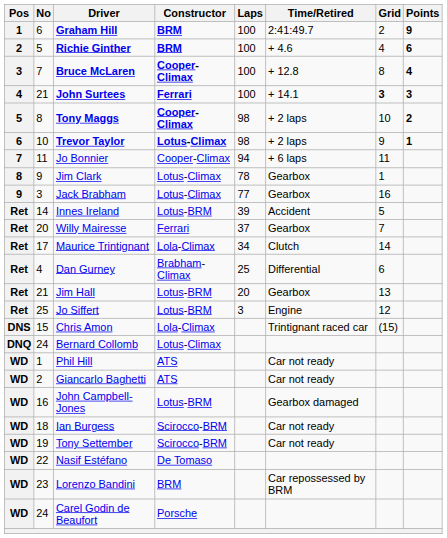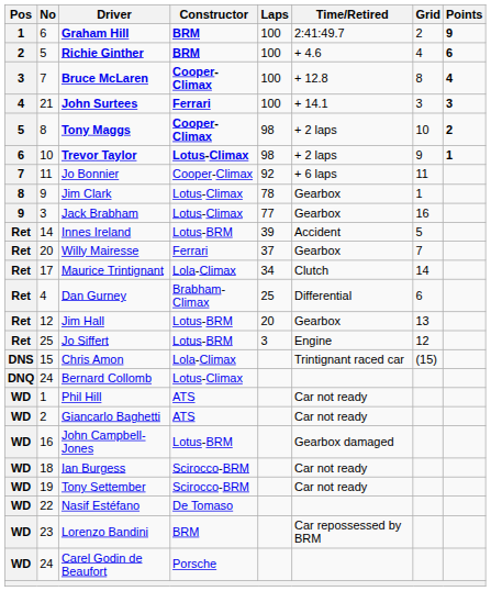 <table class="wikitable" style="font-size: 95%">
 <tr>
 <th>Pos</th>
 <th>No</th>
 <th>Driver</th>
 <th>Constructor</th>
 <th>Laps</th>
 <th>Time/Retired</th>
 <th>Grid</th>
 <th>Points</th>
 </tr>
 <tr>
 <th>1</th>
 <td>6</td>
 <td> <strong><a href='#'>Graham Hill</a></strong></td>
 <td><strong><a href='#'>BRM</a></strong></td>
 <td>100</td>
 <td>2:41:49.7</td>
 <td>2</td>
 <td><strong>9</strong></td>
 </tr>
 <tr>
 <th>2</th>
 <td>5</td>
 <td> <strong><a href='#'>Richie Ginther</a></strong></td>
 <td><strong><a href='#'>BRM</a></strong></td>
 <td>100</td>
 <td>+ 4.6</td>
 <td>4</td>
 <td><strong>6</strong></td>
 </tr>
 <tr>
 <th>3</th>
 <td>7</td>
 <td> <strong><a href='#'>Bruce McLaren</a></strong></td>
 <td><strong><a href='#'>Cooper</a>-<a href='#'>Climax</a></strong></td>
 <td>100</td>
 <td>+ 12.8</td>
 <td>8</td>
 <td><strong>4</strong></td>
 </tr>
 <tr>
 <th>4</th>
 <td>21</td>
 <td> <strong><a href='#'>John Surtees</a></strong></td>
 <td><strong><a href='#'>Ferrari</a></strong></td>
 <td>100</td>
 <td>+ 14.1</td>
-<td><strong>3</strong></td>
+<td>3</td>
 <td><strong>3</strong></td>
 </tr>
 <tr>
 <th>5</th>
 <td>8</td>
 <td> <strong><a href='#'>Tony Maggs</a></strong></td>
 <td><strong><a href='#'>Cooper</a>-<a href='#'>Climax</a></strong></td>
 <td>98</td>
 <td>+ 2 laps</td>
 <td>10</td>
 <td><strong>2</strong></td>
 </tr>
 <tr>
 <th>6</th>
 <td>10</td>
 <td> <strong><a href='#'>Trevor Taylor</a></strong></td>
 <td><strong><a href='#'>Lotus</a>-<a href='#'>Climax</a></strong></td>
 <td>98</td>
 <td>+ 2 laps</td>
 <td>9</td>
 <td><strong>1</strong></td>
 </tr>
 <tr>
 <th>7</th>
 <td>11</td>
 <td> <a href='#'>Jo Bonnier</a></td>
 <td><a href='#'>Cooper</a>-<a href='#'>Climax</a></td>
-<td>94</td>
+<td>92</td>
 <td>+ 6 laps</td>
 <td>11</td>
 <td></td>
 </tr>
 <tr>
 <th>8</th>
 <td>9</td>
 <td> <a href='#'>Jim Clark</a></td>
 <td><a href='#'>Lotus</a>-<a href='#'>Climax</a></td>
 <td>78</td>
 <td>Gearbox</td>
 <td>1</td>
 <td></td>
 </tr>
 <tr>
 <th>9</th>
 <td>3</td>
 <td> <a href='#'>Jack Brabham</a></td>
 <td><a href='#'>Lotus</a>-<a href='#'>Climax</a></td>
 <td>77</td>
 <td>Gearbox</td>
 <td>16</td>
 <td></td>
 </tr>
 <tr>
 <th>Ret</th>
 <td>14</td>
 <td> <a href='#'>Innes Ireland</a></td>
 <td><a href='#'>Lotus</a>-<a href='#'>BRM</a></td>
 <td>39</td>
 <td>Accident</td>
 <td>5</td>
 <td></td>
 </tr>
 <tr>
 <th>Ret</th>
 <td>20</td>
 <td> <a href='#'>Willy Mairesse</a></td>
 <td><a href='#'>Ferrari</a></td>
 <td>37</td>
 <td>Gearbox</td>
 <td>7</td>
 <td></td>
 </tr>
 <tr>
 <th>Ret</th>
 <td>17</td>
 <td> <a href='#'>Maurice Trintignant</a></td>
 <td><a href='#'>Lola</a>-<a href='#'>Climax</a></td>
 <td>34</td>
 <td>Clutch</td>
 <td>14</td>
 <td></td>
 </tr>
 <tr>
 <th>Ret</th>
 <td>4</td>
 <td> <a href='#'>Dan Gurney</a></td>
 <td><a href='#'>Brabham</a>-<a href='#'>Climax</a></td>
 <td>25</td>
 <td>Differential</td>
 <td>6</td>
 <td></td>
 </tr>
 <tr>
 <th>Ret</th>
-<td>21</td>
+<td>12</td>
 <td> <a href='#'>Jim Hall</a></td>
 <td><a href='#'>Lotus</a>-<a href='#'>BRM</a></td>
 <td>20</td>
 <td>Gearbox</td>
 <td>13</td>
 <td></td>
 </tr>
 <tr>
 <th>Ret</th>
 <td>25</td>
 <td> <a href='#'>Jo Siffert</a></td>
 <td><a href='#'>Lotus</a>-<a href='#'>BRM</a></td>
 <td>3</td>
 <td>Engine</td>
 <td>12</td>
 <td></td>
 </tr>
 <tr>
 <th>DNS</th>
 <td>15</td>
 <td> <a href='#'>Chris Amon</a></td>
 <td><a href='#'>Lola</a>-<a href='#'>Climax</a></td>
 <td></td>
 <td>Trintignant raced car</td>
 <td>(15)</td>
 <td></td>
 </tr>
 <tr>
 <th>DNQ</th>
 <td>24</td>
 <td> <a href='#'>Bernard Collomb</a></td>
 <td><a href='#'>Lotus</a>-<a href='#'>Climax</a></td>
 <td></td>
 <td></td>
 <td></td>
 <td></td>
 </tr>
 <tr>
 <th>WD</th>
 <td>1</td>
 <td> <a href='#'>Phil Hill</a></td>
 <td><a href='#'>ATS</a></td>
 <td></td>
 <td>Car not ready</td>
 <td></td>
 <td></td>
 </tr>
 <tr>
 <th>WD</th>
 <td>2</td>
 <td> <a href='#'>Giancarlo Baghetti</a></td>
 <td><a href='#'>ATS</a></td>
 <td></td>
 <td>Car not ready</td>
 <td></td>
 <td></td>
 </tr>
 <tr>
 <th>WD</th>
 <td>16</td>
 <td> <a href='#'>John Campbell-Jones</a></td>
 <td><a href='#'>Lotus</a>-<a href='#'>BRM</a></td>
 <td></td>
 <td>Gearbox damaged</td>
 <td></td>
 <td></td>
 </tr>
 <tr>
 <th>WD</th>
 <td>18</td>
 <td> <a href='#'>Ian Burgess</a></td>
 <td><a href='#'>Scirocco</a>-<a href='#'>BRM</a></td>
 <td></td>
 <td>Car not ready</td>
 <td></td>
 <td></td>
 </tr>
 <tr>
 <th>WD</th>
 <td>19</td>
 <td> <a href='#'>Tony Settember</a></td>
 <td><a href='#'>Scirocco</a>-<a href='#'>BRM</a></td>
 <td></td>
 <td>Car not ready</td>
 <td></td>
 <td></td>
 </tr>
 <tr>
 <th>WD</th>
 <td>22</td>
 <td> <a href='#'>Nasif Estéfano</a></td>
 <td><a href='#'>De Tomaso</a></td>
 <td></td>
 <td></td>
 <td></td>
 <td></td>
 </tr>
 <tr>
 <th>WD</th>
 <td>23</td>
 <td> <a href='#'>Lorenzo Bandini</a></td>
 <td><a href='#'>BRM</a></td>
 <td></td>
 <td>Car repossessed by BRM</td>
 <td></td>
 <td></td>
 </tr>
 <tr>
 <th>WD</th>
 <td>24</td>
 <td> <a href='#'>Carel Godin de Beaufort</a></td>
 <td><a href='#'>Porsche</a></td>
 <td></td>
 <td></td>
 <td></td>
 <td></td>
 </tr>
 <tr>
 <th colspan="8"></th>
 </tr>
 </table>
